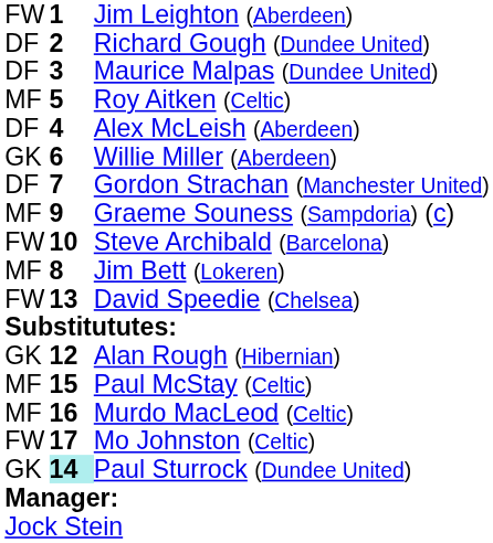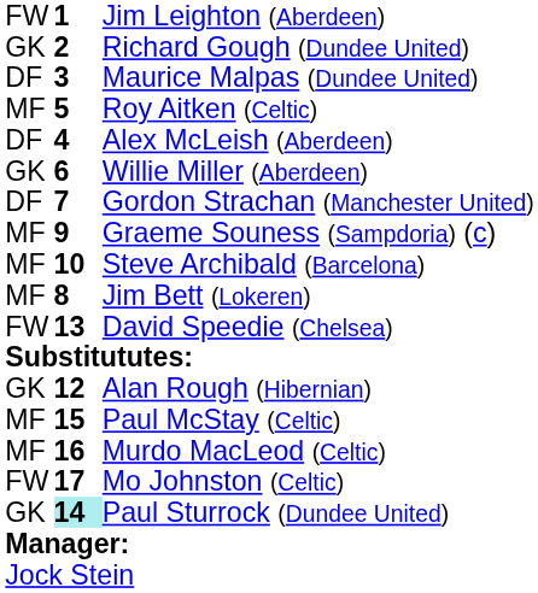 <table style="font-size:90%; margin:0.2em auto;" cellspacing="0" cellpadding="0">
 <tr>
 <th width="25"></th>
 <th width="25"></th>
 </tr>
 <tr>
 <td>FW</td>
 <td><strong>1</strong></td>
 <td><a href='#'>Jim Leighton</a> <small>(<a href='#'>Aberdeen</a>)</small></td>
 </tr>
 <tr>
-<td>DF</td>
+<td>GK</td>
 <td><strong>2</strong></td>
 <td><a href='#'>Richard Gough</a> <small>(<a href='#'>Dundee United</a>)</small></td>
 </tr>
 <tr>
 <td>DF</td>
 <td><strong>3</strong></td>
 <td><a href='#'>Maurice Malpas</a> <small>(<a href='#'>Dundee United</a>)</small></td>
 <td></td>
 </tr>
 <tr>
 <td>MF</td>
 <td><strong>5</strong></td>
 <td><a href='#'>Roy Aitken</a> <small>(<a href='#'>Celtic</a>)</small></td>
 </tr>
 <tr>
 <td>DF</td>
 <td><strong>4</strong></td>
 <td><a href='#'>Alex McLeish</a> <small>(<a href='#'>Aberdeen</a>)</small></td>
 </tr>
 <tr>
 <td>GK</td>
 <td><strong>6</strong></td>
 <td><a href='#'>Willie Miller</a> <small>(<a href='#'>Aberdeen</a>)</small></td>
 </tr>
 <tr>
 <td>DF</td>
 <td><strong>7</strong></td>
 <td><a href='#'>Gordon Strachan</a> <small>(<a href='#'>Manchester United</a>)</small></td>
 </tr>
 <tr>
 <td>MF</td>
 <td><strong>9</strong></td>
 <td><a href='#'>Graeme Souness</a> <small>(<a href='#'>Sampdoria</a>)</small> (<a href='#'>c</a>)</td>
 </tr>
 <tr>
-<td>FW</td>
+<td>MF</td>
 <td><strong>10</strong></td>
 <td><a href='#'>Steve Archibald</a> <small>(<a href='#'>Barcelona</a>)</small></td>
 <td></td>
 </tr>
 <tr>
 <td>MF</td>
 <td><strong>8</strong></td>
 <td><a href='#'>Jim Bett</a> <small>(<a href='#'>Lokeren</a>)</small></td>
 </tr>
 <tr>
 <td>FW</td>
 <td><strong>13</strong></td>
 <td><a href='#'>David Speedie</a> <small>(<a href='#'>Chelsea</a>)</small></td>
 <td></td>
 <td></td>
 </tr>
 <tr>
 <td colspan=3><strong>Substitututes:</strong></td>
 </tr>
 <tr>
 <td>GK</td>
 <td><strong>12</strong></td>
 <td><a href='#'>Alan Rough</a> <small>(<a href='#'>Hibernian</a>)</small></td>
 </tr>
 <tr>
 <td>MF</td>
 <td><strong>15</strong></td>
 <td><a href='#'>Paul McStay</a> <small>(<a href='#'>Celtic</a>)</small></td>
 </tr>
 <tr>
 <td>MF</td>
 <td><strong>16</strong></td>
 <td><a href='#'>Murdo MacLeod</a> <small>(<a href='#'>Celtic</a>)</small></td>
 <td></td>
 <td></td>
 </tr>
 <tr>
 <td>FW</td>
 <td><strong>17</strong></td>
 <td><a href='#'>Mo Johnston</a> <small>(<a href='#'>Celtic</a>)</small></td>
 </tr>
 <tr>
 <td>GK</td>
 <td style="background: paleturquoise;"><strong>14</strong></td>
 <td><a href='#'>Paul Sturrock</a> <small>(<a href='#'>Dundee United</a>)</small></td>
 </tr>
 <tr>
 <td colspan=3><strong>Manager:</strong></td>
 </tr>
 <tr>
 <td colspan=4> <a href='#'>Jock Stein</a></td>
 </tr>
 </table>
